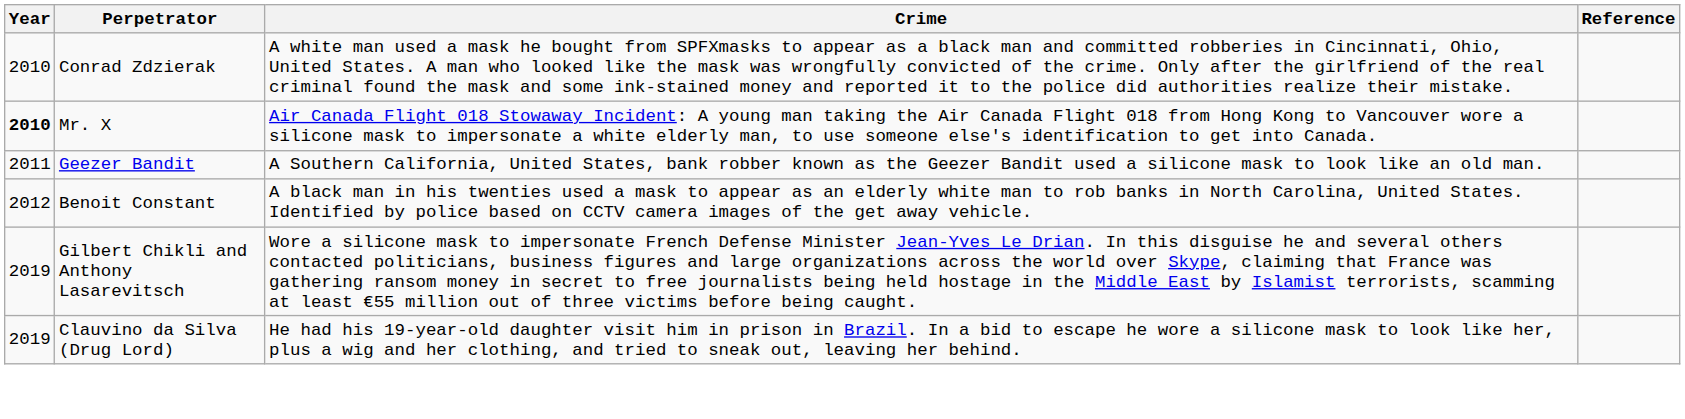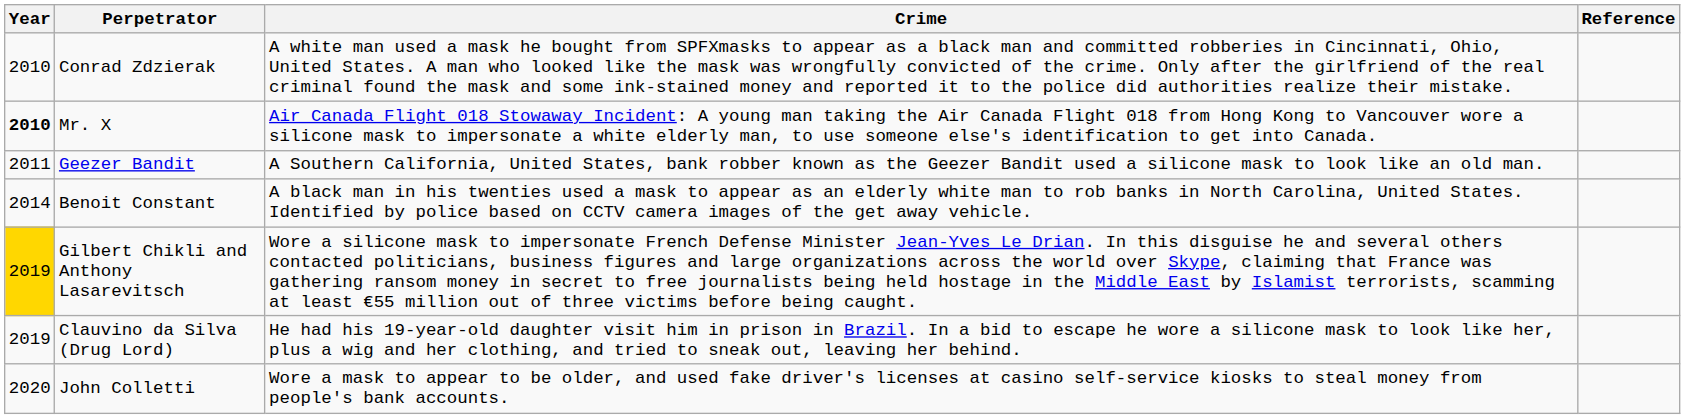 <table class="wikitable sortable">
 <tr>
 <th>Year</th>
 <th>Perpetrator</th>
 <th>Crime</th>
 <th>Reference</th>
 </tr>
 <tr>
 <td rowspan=1>2010</td>
 <td>Conrad Zdzierak</td>
 <td>A white man used a mask he bought from SPFXmasks to appear as a black man and committed robberies in Cincinnati, Ohio, United States.  A man who looked like the mask was wrongfully convicted of the crime.  Only after the girlfriend of the real criminal found the mask and some ink-stained money and reported it to the police did authorities realize their mistake.</td>
 <td></td>
 </tr>
 <tr>
 <td rowspan="1"><strong>2010</strong></td>
 <td>Mr. X</td>
 <td><a href='#'>Air Canada Flight 018 Stowaway Incident</a>: A young man taking the Air Canada Flight 018 from Hong Kong to Vancouver wore a silicone mask to impersonate a white elderly man, to use someone else's identification to get into Canada.</td>
 <td></td>
 </tr>
 <tr>
 <td rowspan="1">2011</td>
 <td><a href='#'>Geezer Bandit</a></td>
 <td>A Southern California, United States, bank robber known as the Geezer Bandit used a silicone mask to look like an old man.</td>
 <td></td>
 </tr>
 <tr>
-<td>2012</td>
+<td>2014</td>
 <td>Benoit Constant</td>
 <td>A black man in his twenties used a mask to appear as an elderly white man to rob banks in North Carolina, United States.  Identified by police based on CCTV camera images of the get away vehicle.</td>
 <td></td>
 </tr>
 <tr>
-<td>2019</td>
+<td style="background: gold;">2019</td>
 <td>Gilbert Chikli and Anthony Lasarevitsch</td>
 <td>Wore a silicone mask to impersonate French Defense Minister <a href='#'>Jean-Yves Le Drian</a>. In this disguise he and several others contacted politicians, business figures and large organizations across the world over <a href='#'>Skype</a>, claiming that France was gathering ransom money in secret to free journalists being held hostage in the <a href='#'>Middle East</a> by <a href='#'>Islamist</a> terrorists, scamming at least €55 million out of three victims before being caught.</td>
 <td></td>
 </tr>
 <tr>
 <td>2019</td>
 <td>Clauvino da Silva (Drug Lord)</td>
 <td>He had his 19-year-old daughter visit him in prison in <a href='#'>Brazil</a>. In a bid to escape he wore a silicone mask to look like her, plus a wig and her clothing, and tried to sneak out, leaving her behind.</td>
 <td></td>
 </tr>
+<tr>
+<td>2020</td>
+<td>John Colletti</td>
+<td>Wore a mask to appear to be older, and used fake driver's licenses at casino self-service kiosks to steal money from people's bank accounts.</td>
+<td></td>
+</tr>
 </table>
